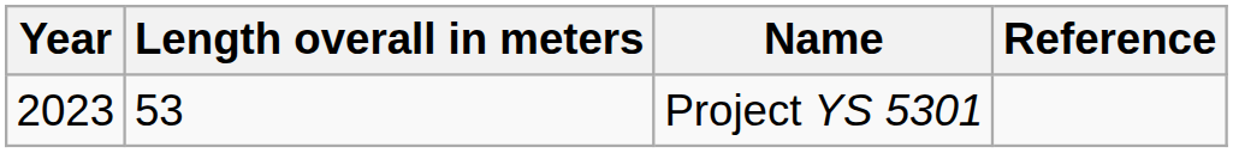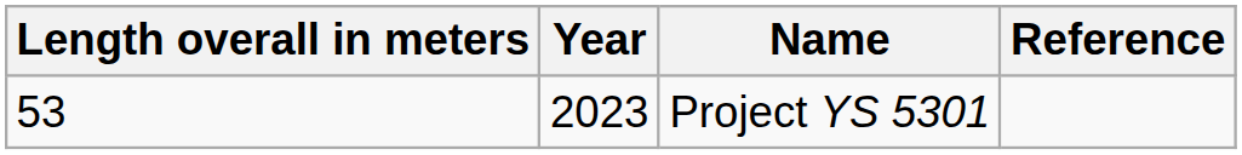 <table class="wikitable sortable">
 <tr>
+<th>Length overall in meters</th>
 <th>Year</th>
-<th>Length overall in meters</th>
 <th>Name</th>
 <th>Reference</th>
 </tr>
 <tr>
+<td>53</td>
 <td>2023</td>
-<td>53</td>
 <td>Project <em>YS 5301</em></td>
 <td></td>
 </tr>
 </table>
